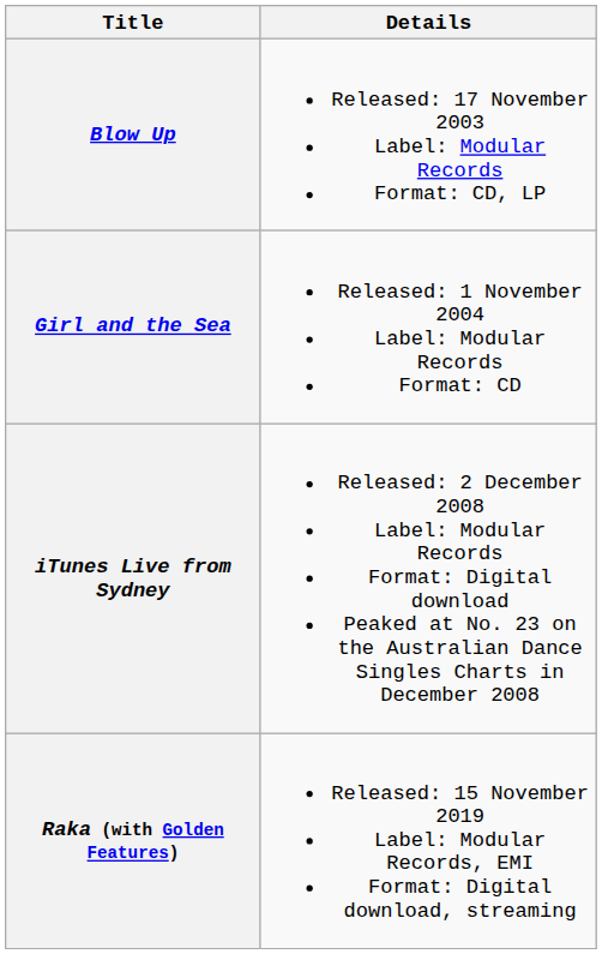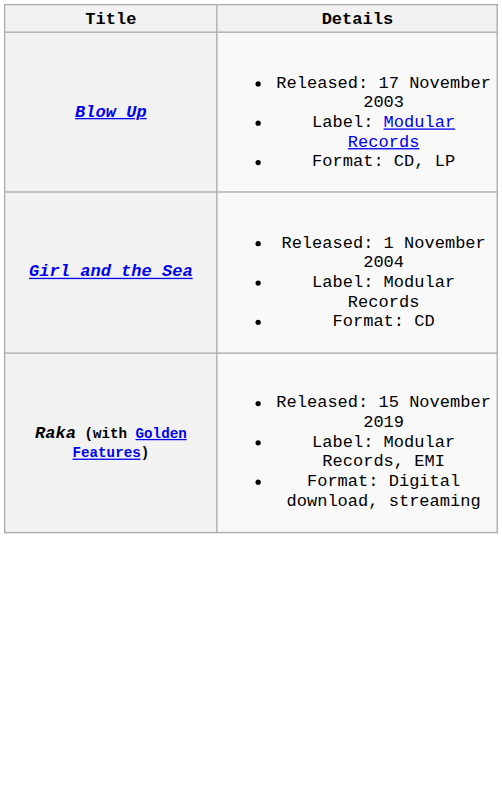 <table class="wikitable plainrowheaders" style="text-align:center;" border="1">
 <tr>
 <th scope="col" style="width:12em;">Title</th>
 <th scope="col" style="width:16em;">Details</th>
 </tr>
 <tr>
 <th scope="row"><em><a href='#'>Blow Up</a></em></th>
 <td><br><ul><li>Released: 17 November 2003</li><li>Label: <a href='#'>Modular Records</a></li><li>Format: CD, LP</li></ul></td>
 </tr>
 <tr>
 <th scope="row"><em><a href='#'>Girl and the Sea</a></em></th>
 <td><br><ul><li>Released: 1 November 2004</li><li>Label: Modular Records</li><li>Format: CD</li></ul></td>
 </tr>
 <tr>
-<th scope="row"><em>iTunes Live from Sydney</em></th>
-<td><br><ul><li>Released: 2 December 2008</li><li>Label: Modular Records</li><li>Format: Digital download</li><li>Peaked at No. 23 on the Australian Dance Singles Charts in December 2008</li></ul></td>
-</tr>
-<tr>
 <th scope="row"><em>Raka</em><small> (with <a href='#'>Golden Features</a>)</small></th>
 <td><br><ul><li>Released: 15 November 2019</li><li>Label: Modular Records, EMI</li><li>Format: Digital download, streaming</li></ul></td>
 </tr>
 </table>
